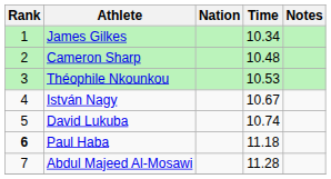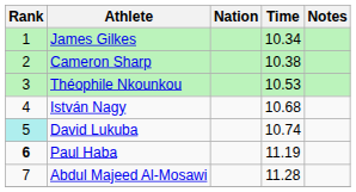 <table class="wikitable sortable" style="text-align:center">
 <tr>
 <th>Rank</th>
 <th>Athlete</th>
 <th>Nation</th>
 <th>Time</th>
 <th>Notes</th>
 </tr>
 <tr style="background:#bbf3bb;">
 <td>1</td>
 <td align=left><a href='#'>James Gilkes</a></td>
 <td align=left></td>
 <td>10.34</td>
 <td></td>
 </tr>
 <tr style="background:#bbf3bb;">
 <td>2</td>
 <td align=left><a href='#'>Cameron Sharp</a></td>
 <td align=left></td>
-<td>10.48</td>
+<td>10.38</td>
 <td></td>
 </tr>
 <tr style="background:#bbf3bb;">
 <td>3</td>
 <td align=left><a href='#'>Théophile Nkounkou</a></td>
 <td align=left></td>
 <td>10.53</td>
 <td></td>
 </tr>
 <tr>
 <td>4</td>
 <td align=left><a href='#'>István Nagy</a></td>
 <td align=left></td>
-<td>10.67</td>
+<td>10.68</td>
 <td></td>
 </tr>
 <tr>
-<td>5</td>
+<td style="background: paleturquoise;">5</td>
 <td align=left><a href='#'>David Lukuba</a></td>
 <td align=left></td>
 <td>10.74</td>
 <td></td>
 </tr>
 <tr>
 <td><strong>6</strong></td>
 <td align=left><a href='#'>Paul Haba</a></td>
 <td align=left></td>
-<td>11.18</td>
+<td>11.19</td>
 <td></td>
 </tr>
 <tr>
 <td>7</td>
 <td align=left><a href='#'>Abdul Majeed Al-Mosawi</a></td>
 <td align=left></td>
 <td>11.28</td>
 <td></td>
 </tr>
 <tr>
 </tr>
 </table>
